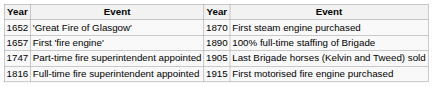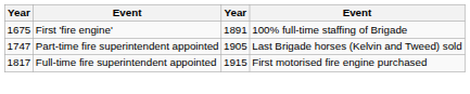 <table class="wikitable">
 <tr>
 <th>Year</th>
 <th>Event</th>
 <th>Year</th>
 <th>Event</th>
 </tr>
 <tr>
-<td>1652</td>
-<td>'Great Fire of Glasgow'</td>
-<td>1870</td>
-<td>First steam engine purchased</td>
-</tr>
-<tr>
-<td>1657</td>
+<td>1675</td>
 <td>First 'fire engine'</td>
-<td>1890</td>
+<td>1891</td>
 <td>100% full-time staffing of Brigade</td>
 </tr>
 <tr>
 <td>1747</td>
 <td>Part-time fire superintendent appointed</td>
 <td>1905</td>
 <td>Last Brigade horses (Kelvin and Tweed) sold</td>
 </tr>
 <tr>
-<td>1816</td>
+<td>1817</td>
 <td>Full-time fire superintendent appointed</td>
 <td>1915</td>
 <td>First motorised fire engine purchased</td>
 </tr>
 </table>
